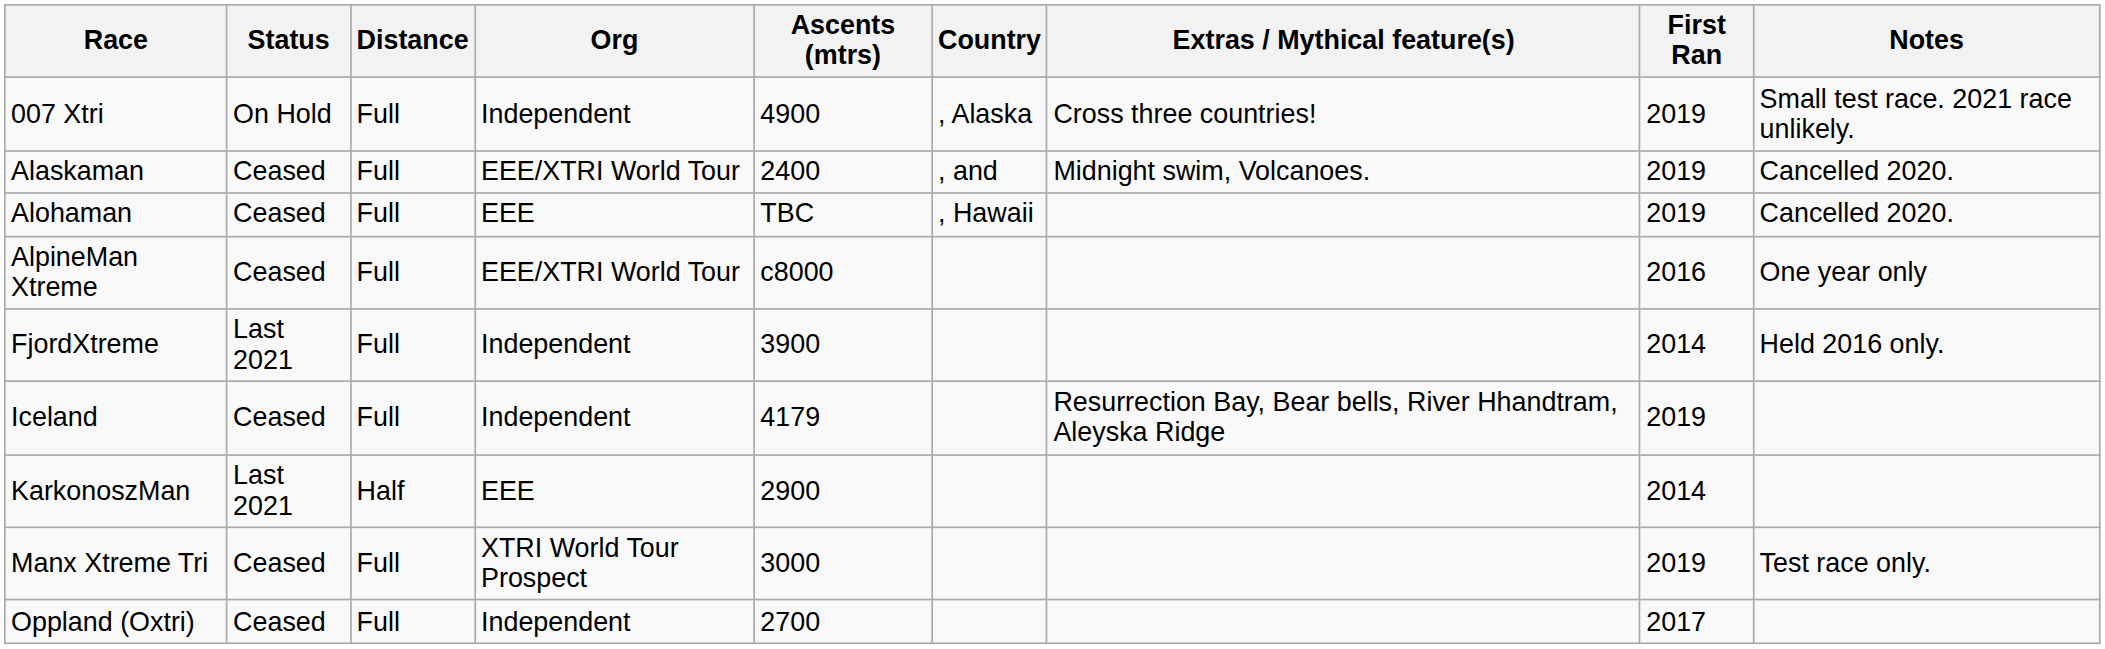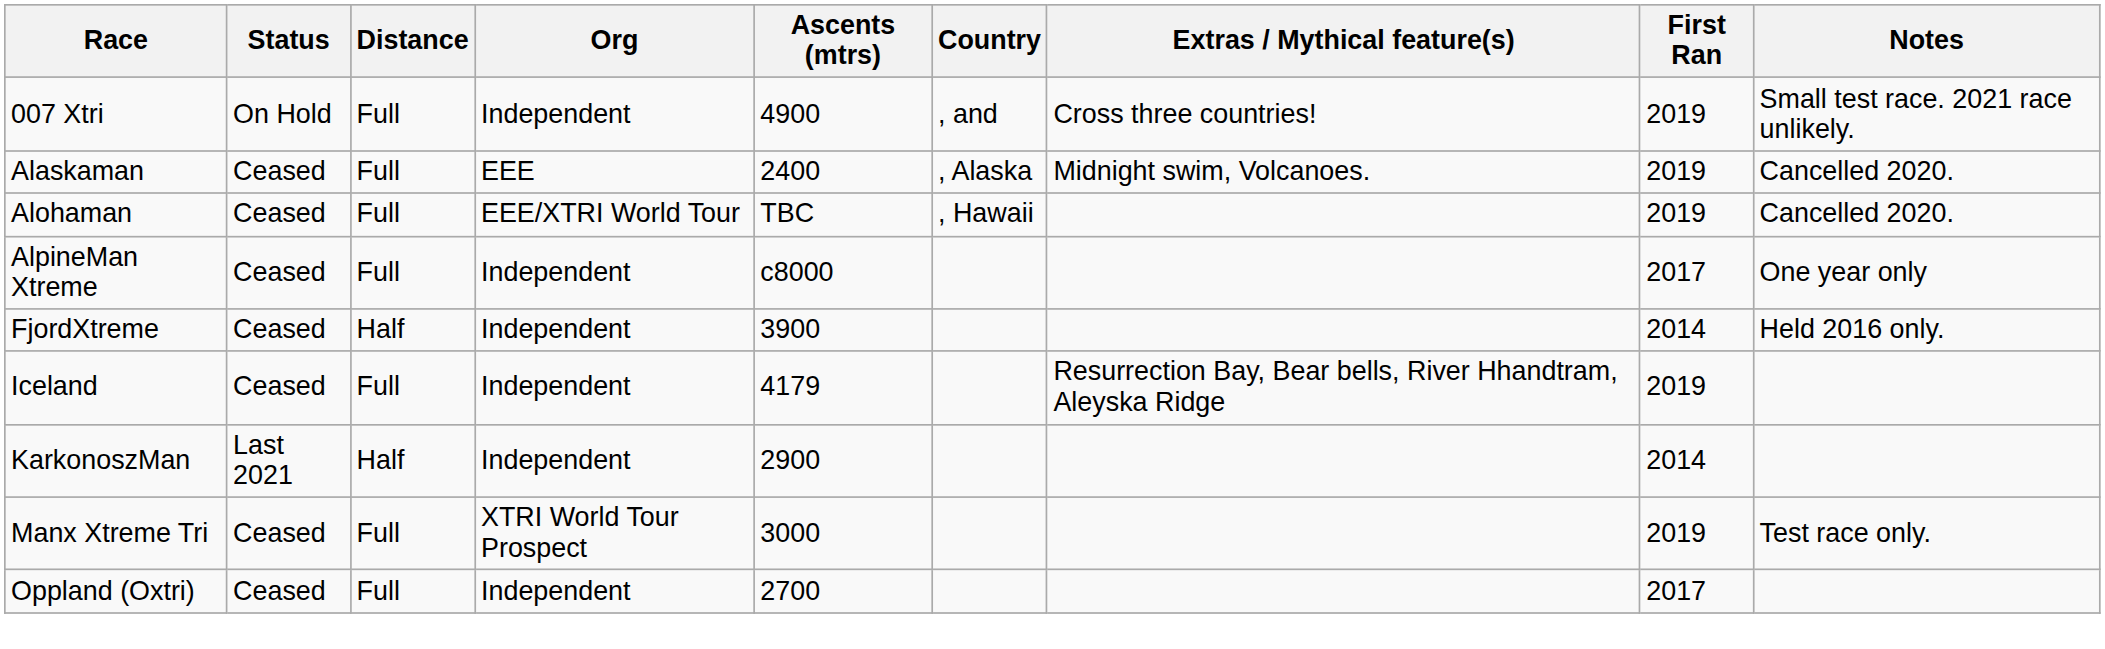 <table class="wikitable">
 <tr>
 <th>Race</th>
 <th>Status</th>
 <th>Distance</th>
 <th>Org</th>
 <th>Ascents (mtrs)</th>
 <th>Country</th>
 <th>Extras / Mythical feature(s)</th>
 <th>First Ran</th>
 <th>Notes</th>
 </tr>
 <tr>
 <td>007 Xtri</td>
 <td>On Hold</td>
 <td>Full</td>
 <td>Independent</td>
 <td>4900</td>
-<td>, Alaska</td>
+<td>,  and </td>
 <td>Cross three countries!</td>
 <td>2019</td>
 <td>Small test race. 2021 race unlikely.</td>
 </tr>
 <tr>
 <td>Alaskaman</td>
 <td>Ceased</td>
 <td>Full</td>
-<td>EEE/XTRI World Tour</td>
+<td>EEE</td>
 <td>2400</td>
-<td>,  and </td>
+<td>, Alaska</td>
 <td>Midnight swim, Volcanoes.</td>
 <td>2019</td>
 <td>Cancelled 2020.</td>
 </tr>
 <tr>
 <td>Alohaman</td>
 <td>Ceased</td>
 <td>Full</td>
-<td>EEE</td>
+<td>EEE/XTRI World Tour</td>
 <td>TBC</td>
 <td>, Hawaii</td>
 <td></td>
 <td>2019</td>
 <td>Cancelled 2020.</td>
 </tr>
 <tr>
 <td>AlpineMan Xtreme</td>
 <td>Ceased</td>
 <td>Full</td>
-<td>EEE/XTRI World Tour</td>
+<td>Independent</td>
 <td>c8000</td>
 <td></td>
 <td></td>
-<td>2016</td>
+<td>2017</td>
 <td>One year only</td>
 </tr>
 <tr>
 <td>FjordXtreme</td>
-<td>Last 2021</td>
-<td>Full</td>
+<td>Ceased</td>
+<td>Half</td>
 <td>Independent</td>
 <td>3900</td>
 <td></td>
 <td></td>
 <td>2014</td>
 <td>Held 2016 only.</td>
 </tr>
 <tr>
 <td>Iceland</td>
 <td>Ceased</td>
 <td>Full</td>
 <td>Independent</td>
 <td>4179</td>
 <td></td>
 <td>Resurrection Bay, Bear bells, River Hhandtram, Aleyska Ridge</td>
 <td>2019</td>
 <td></td>
 </tr>
 <tr>
 <td>KarkonoszMan</td>
 <td>Last 2021</td>
 <td>Half</td>
-<td>EEE</td>
+<td>Independent</td>
 <td>2900</td>
 <td></td>
 <td></td>
 <td>2014</td>
 <td></td>
 </tr>
 <tr>
 <td>Manx Xtreme Tri</td>
 <td>Ceased</td>
 <td>Full</td>
 <td>XTRI World Tour Prospect</td>
 <td>3000</td>
 <td></td>
 <td></td>
 <td>2019</td>
 <td>Test race only.</td>
 </tr>
 <tr>
 <td>Oppland (Oxtri)</td>
 <td>Ceased</td>
 <td>Full</td>
 <td>Independent</td>
 <td>2700</td>
 <td></td>
 <td></td>
 <td>2017</td>
 <td></td>
 </tr>
 </table>
